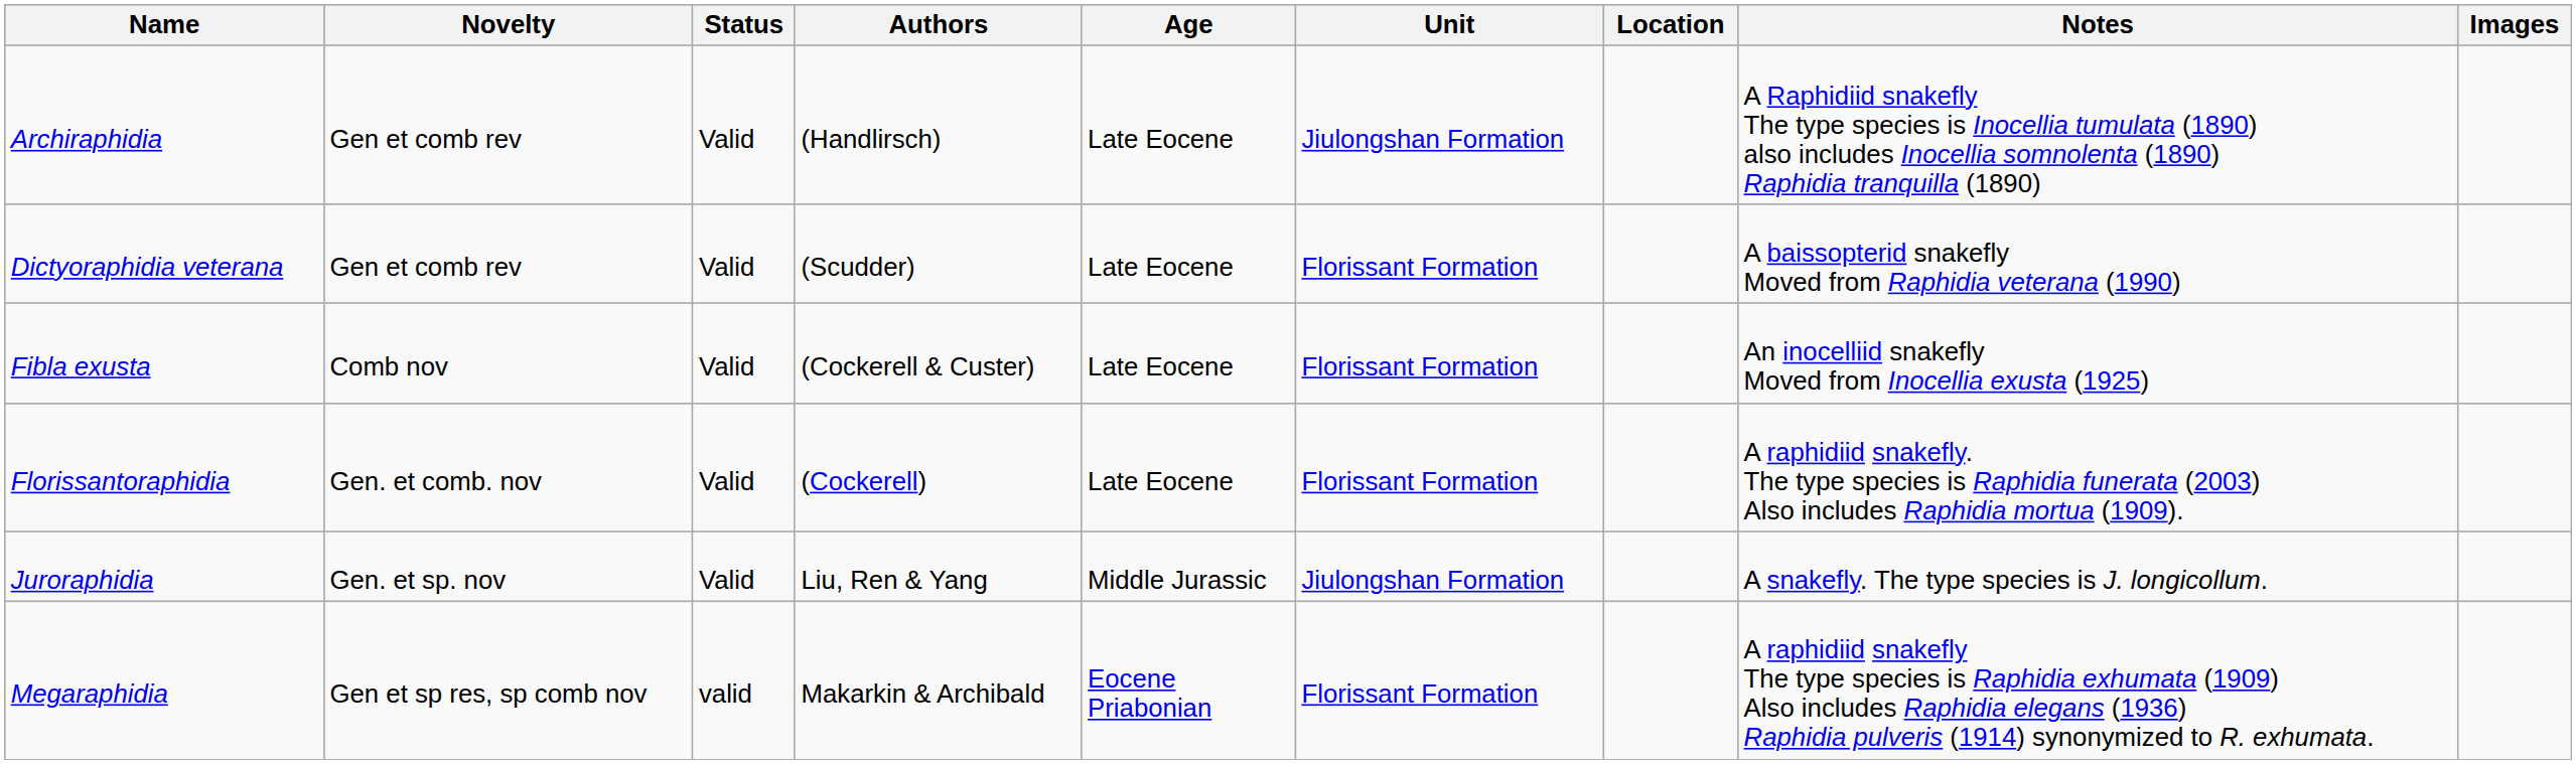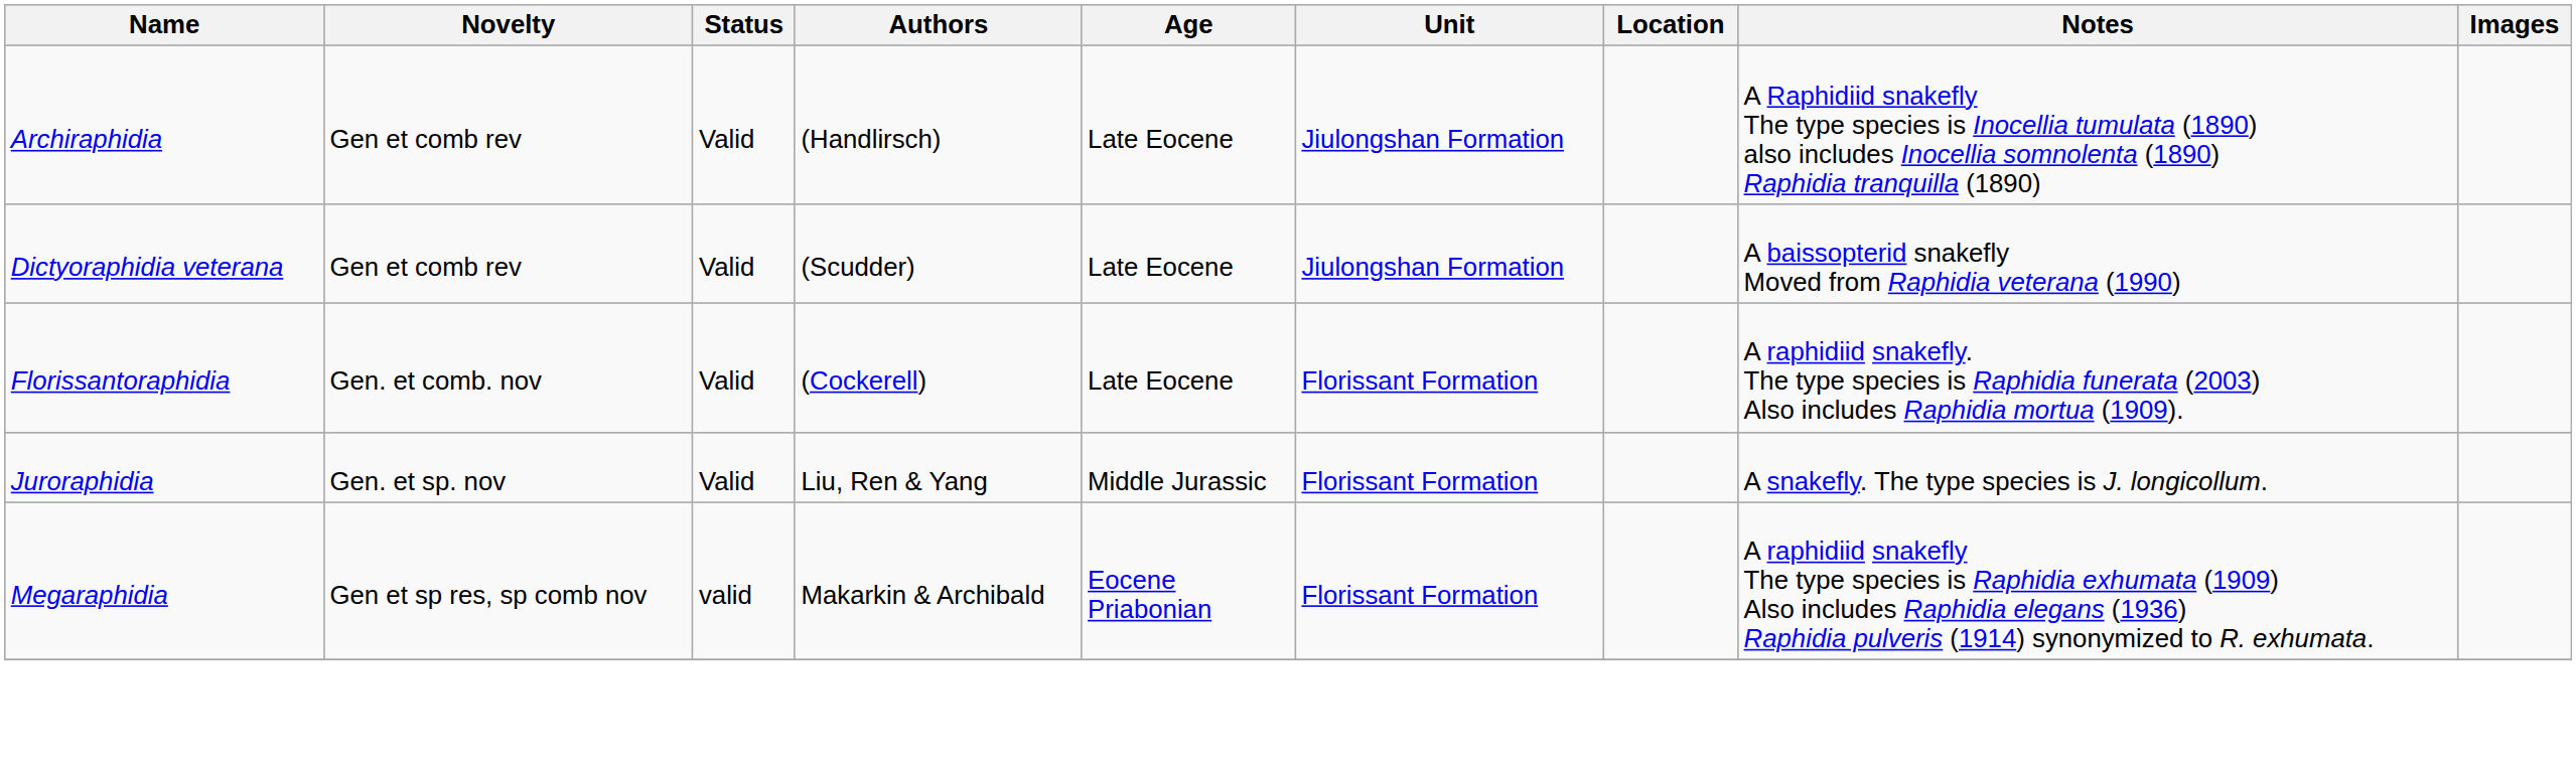 <table class="wikitable sortable" align="center" width="100%">
 <tr>
 <th>Name</th>
 <th>Novelty</th>
 <th>Status</th>
 <th>Authors</th>
 <th>Age</th>
 <th>Unit</th>
 <th>Location</th>
 <th>Notes</th>
 <th>Images</th>
 </tr>
 <tr>
 <td><br><em><a href='#'>Archiraphidia</a></em></td>
 <td><br>Gen et comb rev</td>
 <td><br>Valid</td>
 <td><br>(Handlirsch)</td>
 <td><br>Late Eocene</td>
 <td><br><a href='#'>Jiulongshan Formation</a></td>
 <td><br></td>
 <td><br>A <a href='#'>Raphidiid snakefly</a><br> The type species is <em><a href='#'>Inocellia tumulata</a></em> (<a href='#'>1890</a>)<br> also includes <em><a href='#'>Inocellia somnolenta</a></em> (<a href='#'>1890</a>)<br> <em><a href='#'>Raphidia tranquilla</a></em> (1890)</td>
 <td><br></td>
 </tr>
 <tr>
 <td><br><em><a href='#'>Dictyoraphidia veterana</a></em></td>
 <td><br>Gen et comb rev</td>
 <td><br>Valid</td>
 <td><br>(Scudder)</td>
 <td><br>Late Eocene</td>
-<td><br><a href='#'>Florissant Formation</a></td>
+<td><br><a href='#'>Jiulongshan Formation</a></td>
 <td><br></td>
 <td><br>A <a href='#'>baissopterid</a> snakefly<br> Moved from <em><a href='#'>Raphidia veterana</a></em> (<a href='#'>1990</a>)</td>
 <td></td>
-</tr>
-<tr>
-<td><br><em><a href='#'>Fibla exusta</a></em></td>
-<td><br>Comb nov</td>
-<td><br>Valid</td>
-<td><br>(Cockerell & Custer)</td>
-<td><br>Late Eocene</td>
-<td><br><a href='#'>Florissant Formation</a></td>
-<td><br></td>
-<td><br>An <a href='#'>inocelliid</a> snakefly<br> Moved from <em><a href='#'>Inocellia exusta</a></em> (<a href='#'>1925</a>)</td>
-<td><br></td>
 </tr>
 <tr>
 <td><br><em><a href='#'>Florissantoraphidia</a></em></td>
 <td><br>Gen. et comb. nov</td>
 <td><br>Valid</td>
 <td><br>(<a href='#'>Cockerell</a>)</td>
 <td><br>Late Eocene</td>
 <td><br><a href='#'>Florissant Formation</a></td>
 <td><br></td>
 <td><br>A <a href='#'>raphidiid</a> <a href='#'>snakefly</a>.<br> The type species is <em><a href='#'>Raphidia funerata</a></em> (<a href='#'>2003</a>)<br> Also includes <em><a href='#'>Raphidia mortua</a></em> (<a href='#'>1909</a>).</td>
 <td><br></td>
 </tr>
 <tr>
 <td><br><em><a href='#'>Juroraphidia</a></em></td>
 <td><br>Gen. et sp. nov</td>
 <td><br>Valid</td>
 <td><br>Liu, Ren & Yang</td>
 <td><br>Middle Jurassic</td>
-<td><br><a href='#'>Jiulongshan Formation</a></td>
+<td><br><a href='#'>Florissant Formation</a></td>
 <td><br></td>
 <td><br>A <a href='#'>snakefly</a>. The type species is <em>J. longicollum</em>.</td>
 <td><br></td>
 </tr>
 <tr>
 <td><br><em><a href='#'>Megaraphidia</a></em></td>
 <td><br>Gen et sp res, sp comb nov</td>
 <td><br>valid</td>
 <td><br>Makarkin & Archibald</td>
 <td><br><a href='#'>Eocene</a><br><a href='#'>Priabonian</a></td>
 <td><br><a href='#'>Florissant Formation</a></td>
 <td><br><br></td>
 <td><br>A <a href='#'>raphidiid</a> <a href='#'>snakefly</a><br>The type species is <em><a href='#'>Raphidia exhumata</a></em> (<a href='#'>1909</a>)<br> Also includes <em><a href='#'>Raphidia elegans</a></em> (<a href='#'>1936</a>)<br> <em><a href='#'>Raphidia pulveris</a></em> (<a href='#'>1914</a>) synonymized to <em>R. exhumata</em>.</td>
 <td><br></td>
 </tr>
 <tr>
 </tr>
 </table>
